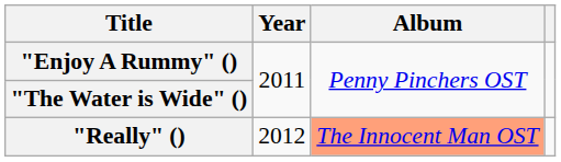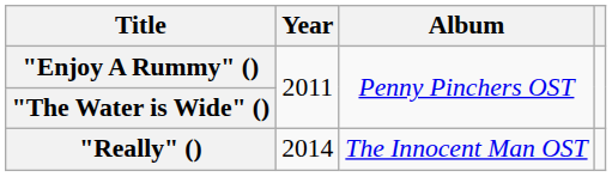 <table class="wikitable plainrowheaders" style="text-align:center;">
 <tr>
 <th scope="col" rowspan="1">Title</th>
 <th scope="col" rowspan="1">Year</th>
 <th scope="col" rowspan="1">Album</th>
 <th scope="col" rowspan="1"></th>
 </tr>
 <tr>
 <th scope="row">"Enjoy A Rummy" ()</th>
 <td rowspan="2">2011</td>
 <td rowspan="2"><em><a href='#'>Penny Pinchers OST</a></em></td>
 <td rowspan="2"></td>
 </tr>
 <tr>
 <th scope="row">"The Water is Wide" () </th>
 </tr>
 <tr>
 <th scope="row">"Really" ()</th>
-<td>2012</td>
-<td style="background: lightsalmon;"><a href='#'><em>The Innocent Man OST</em></a></td>
+<td>2014</td>
+<td><a href='#'><em>The Innocent Man OST</em></a></td>
 <td></td>
 </tr>
 </table>
